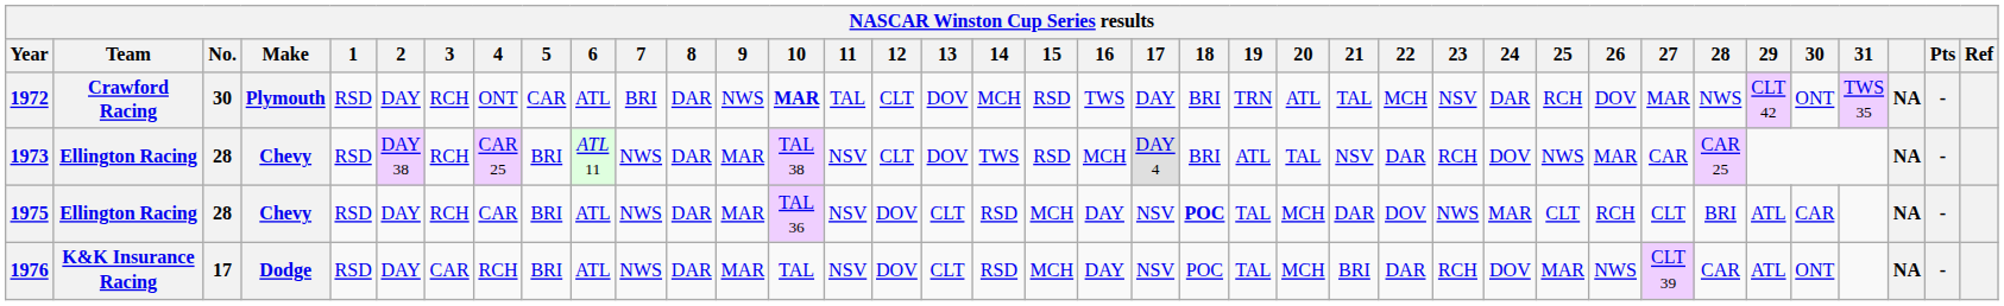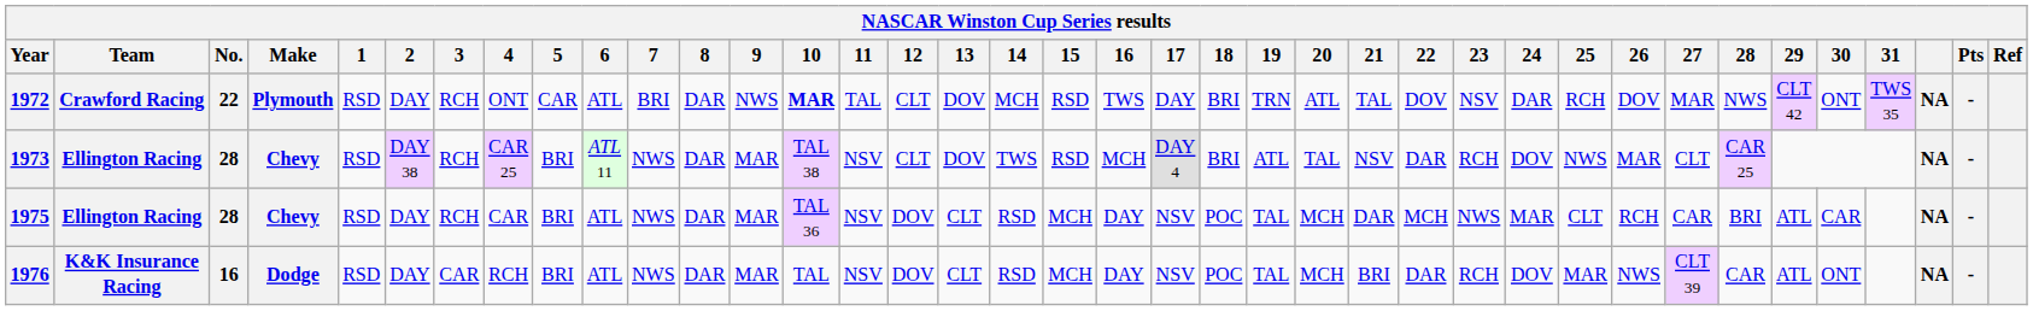 <table class="wikitable" style="text-align:center; font-size:75%">
 <tr>
 <th colspan=40><a href='#'>NASCAR Winston Cup Series</a> results</th>
 </tr>
 <tr>
 <th>Year</th>
 <th>Team</th>
 <th>No.</th>
 <th>Make</th>
 <th>1</th>
 <th>2</th>
 <th>3</th>
 <th>4</th>
 <th>5</th>
 <th>6</th>
 <th>7</th>
 <th>8</th>
 <th>9</th>
 <th>10</th>
 <th>11</th>
 <th>12</th>
 <th>13</th>
 <th>14</th>
 <th>15</th>
 <th>16</th>
 <th>17</th>
 <th>18</th>
 <th>19</th>
 <th>20</th>
 <th>21</th>
 <th>22</th>
 <th>23</th>
 <th>24</th>
 <th>25</th>
 <th>26</th>
 <th>27</th>
 <th>28</th>
 <th>29</th>
 <th>30</th>
 <th>31</th>
 <th></th>
 <th>Pts</th>
 <th>Ref</th>
 </tr>
 <tr>
 <th><a href='#'>1972</a></th>
 <th><a href='#'>Crawford Racing</a></th>
-<th>30</th>
+<th>22</th>
 <th><a href='#'>Plymouth</a></th>
 <td><a href='#'>RSD</a></td>
 <td><a href='#'>DAY</a></td>
 <td><a href='#'>RCH</a></td>
 <td><a href='#'>ONT</a></td>
 <td><a href='#'>CAR</a></td>
 <td><a href='#'>ATL</a></td>
 <td><a href='#'>BRI</a></td>
 <td><a href='#'>DAR</a></td>
 <td><a href='#'>NWS</a></td>
 <td><strong><a href='#'>MAR</a></strong></td>
 <td><a href='#'>TAL</a></td>
 <td><a href='#'>CLT</a></td>
 <td><a href='#'>DOV</a></td>
 <td><a href='#'>MCH</a></td>
 <td><a href='#'>RSD</a></td>
 <td><a href='#'>TWS</a></td>
 <td><a href='#'>DAY</a></td>
 <td><a href='#'>BRI</a></td>
 <td><a href='#'>TRN</a></td>
 <td><a href='#'>ATL</a></td>
 <td><a href='#'>TAL</a></td>
-<td><a href='#'>MCH</a></td>
+<td><a href='#'>DOV</a></td>
 <td><a href='#'>NSV</a></td>
 <td><a href='#'>DAR</a></td>
 <td><a href='#'>RCH</a></td>
 <td><a href='#'>DOV</a></td>
 <td><a href='#'>MAR</a></td>
 <td><a href='#'>NWS</a></td>
 <td style="background:#EFCFFF;"><a href='#'>CLT</a><br><small>42</small></td>
 <td><a href='#'>ONT</a></td>
 <td style="background:#EFCFFF;"><a href='#'>TWS</a><br><small>35</small></td>
 <th>NA</th>
 <th>-</th>
 <th></th>
 </tr>
 <tr>
 <th><a href='#'>1973</a></th>
 <th><a href='#'>Ellington Racing</a></th>
 <th>28</th>
 <th><a href='#'>Chevy</a></th>
 <td><a href='#'>RSD</a></td>
 <td style="background:#EFCFFF;"><a href='#'>DAY</a><br><small>38</small></td>
 <td><a href='#'>RCH</a></td>
 <td style="background:#EFCFFF;"><a href='#'>CAR</a><br><small>25</small></td>
 <td><a href='#'>BRI</a></td>
 <td style="background:#DFFFDF;"><em><a href='#'>ATL</a></em><br><small>11</small></td>
 <td><a href='#'>NWS</a></td>
 <td><a href='#'>DAR</a></td>
 <td><a href='#'>MAR</a></td>
 <td style="background:#EFCFFF;"><a href='#'>TAL</a><br><small>38</small></td>
 <td><a href='#'>NSV</a></td>
 <td><a href='#'>CLT</a></td>
 <td><a href='#'>DOV</a></td>
 <td><a href='#'>TWS</a></td>
 <td><a href='#'>RSD</a></td>
 <td><a href='#'>MCH</a></td>
 <td style="background:#DFDFDF;"><a href='#'>DAY</a><br><small>4</small></td>
 <td><a href='#'>BRI</a></td>
 <td><a href='#'>ATL</a></td>
 <td><a href='#'>TAL</a></td>
 <td><a href='#'>NSV</a></td>
 <td><a href='#'>DAR</a></td>
 <td><a href='#'>RCH</a></td>
 <td><a href='#'>DOV</a></td>
 <td><a href='#'>NWS</a></td>
 <td><a href='#'>MAR</a></td>
-<td><a href='#'>CAR</a></td>
+<td><a href='#'>CLT</a></td>
 <td style="background:#EFCFFF;"><a href='#'>CAR</a><br><small>25</small></td>
 <td colspan=3></td>
 <th>NA</th>
 <th>-</th>
 <th></th>
 </tr>
 <tr>
 <th><a href='#'>1975</a></th>
 <th><a href='#'>Ellington Racing</a></th>
 <th>28</th>
 <th><a href='#'>Chevy</a></th>
 <td><a href='#'>RSD</a></td>
 <td><a href='#'>DAY</a></td>
 <td><a href='#'>RCH</a></td>
 <td><a href='#'>CAR</a></td>
 <td><a href='#'>BRI</a></td>
 <td><a href='#'>ATL</a></td>
 <td><a href='#'>NWS</a></td>
 <td><a href='#'>DAR</a></td>
 <td><a href='#'>MAR</a></td>
 <td style="background:#EFCFFF;"><a href='#'>TAL</a><br><small>36</small></td>
 <td><a href='#'>NSV</a></td>
 <td><a href='#'>DOV</a></td>
 <td><a href='#'>CLT</a></td>
 <td><a href='#'>RSD</a></td>
 <td><a href='#'>MCH</a></td>
 <td><a href='#'>DAY</a></td>
 <td><a href='#'>NSV</a></td>
-<td><strong><a href='#'>POC</a></strong></td>
+<td><a href='#'>POC</a></td>
 <td><a href='#'>TAL</a></td>
 <td><a href='#'>MCH</a></td>
 <td><a href='#'>DAR</a></td>
-<td><a href='#'>DOV</a></td>
+<td><a href='#'>MCH</a></td>
 <td><a href='#'>NWS</a></td>
 <td><a href='#'>MAR</a></td>
 <td><a href='#'>CLT</a></td>
 <td><a href='#'>RCH</a></td>
-<td><a href='#'>CLT</a></td>
+<td><a href='#'>CAR</a></td>
 <td><a href='#'>BRI</a></td>
 <td><a href='#'>ATL</a></td>
 <td><a href='#'>CAR</a></td>
 <td></td>
 <th>NA</th>
 <th>-</th>
 <th></th>
 </tr>
 <tr>
 <th><a href='#'>1976</a></th>
 <th><a href='#'>K&K Insurance Racing</a></th>
-<th>17</th>
+<th>16</th>
 <th><a href='#'>Dodge</a></th>
 <td><a href='#'>RSD</a></td>
 <td><a href='#'>DAY</a></td>
 <td><a href='#'>CAR</a></td>
 <td><a href='#'>RCH</a></td>
 <td><a href='#'>BRI</a></td>
 <td><a href='#'>ATL</a></td>
 <td><a href='#'>NWS</a></td>
 <td><a href='#'>DAR</a></td>
 <td><a href='#'>MAR</a></td>
 <td><a href='#'>TAL</a></td>
 <td><a href='#'>NSV</a></td>
 <td><a href='#'>DOV</a></td>
 <td><a href='#'>CLT</a></td>
 <td><a href='#'>RSD</a></td>
 <td><a href='#'>MCH</a></td>
 <td><a href='#'>DAY</a></td>
 <td><a href='#'>NSV</a></td>
 <td><a href='#'>POC</a></td>
 <td><a href='#'>TAL</a></td>
 <td><a href='#'>MCH</a></td>
 <td><a href='#'>BRI</a></td>
 <td><a href='#'>DAR</a></td>
 <td><a href='#'>RCH</a></td>
 <td><a href='#'>DOV</a></td>
 <td><a href='#'>MAR</a></td>
 <td><a href='#'>NWS</a></td>
 <td style="background:#EFCFFF;"><a href='#'>CLT</a><br><small>39</small></td>
 <td><a href='#'>CAR</a></td>
 <td><a href='#'>ATL</a></td>
 <td><a href='#'>ONT</a></td>
 <td></td>
 <th>NA</th>
 <th>-</th>
 <th></th>
 </tr>
 </table>
